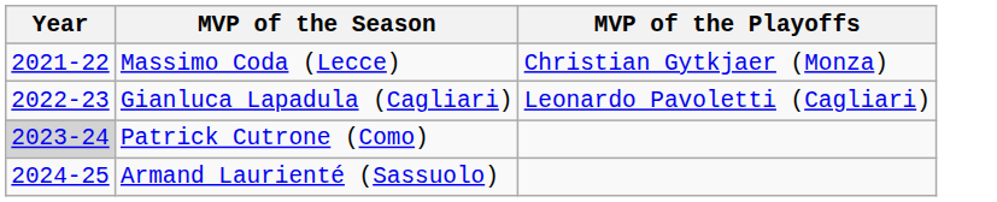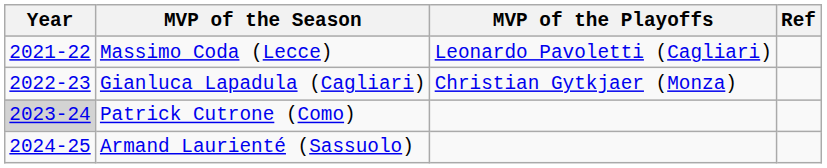 <table class="wikitable">
 <tr>
 <th>Year</th>
 <th>MVP of the Season</th>
 <th>MVP of the Playoffs</th>
+<th>Ref</th>
 </tr>
 <tr>
 <td><a href='#'>2021-22</a></td>
 <td> <a href='#'>Massimo Coda</a> (<a href='#'>Lecce</a>)</td>
-<td> <a href='#'>Christian Gytkjaer</a> (<a href='#'>Monza</a>)</td>
+<td> <a href='#'>Leonardo Pavoletti</a> (<a href='#'>Cagliari</a>)</td>
+<td></td>
 </tr>
 <tr>
 <td><a href='#'>2022-23</a></td>
 <td> <a href='#'>Gianluca Lapadula</a> (<a href='#'>Cagliari</a>)</td>
-<td> <a href='#'>Leonardo Pavoletti</a> (<a href='#'>Cagliari</a>)</td>
+<td> <a href='#'>Christian Gytkjaer</a> (<a href='#'>Monza</a>)</td>
+<td></td>
 </tr>
 <tr>
 <td style="background: lightgrey;"><a href='#'>2023-24</a></td>
 <td> <a href='#'>Patrick Cutrone</a> (<a href='#'>Como</a>)</td>
+<td></td>
 <td></td>
 </tr>
 <tr>
 <td><a href='#'>2024-25</a></td>
 <td> <a href='#'>Armand Laurienté</a> (<a href='#'>Sassuolo</a>)</td>
 <td></td>
+<td></td>
 </tr>
 </table>
